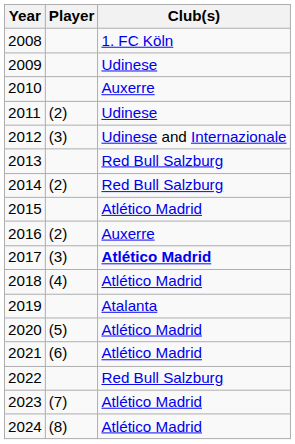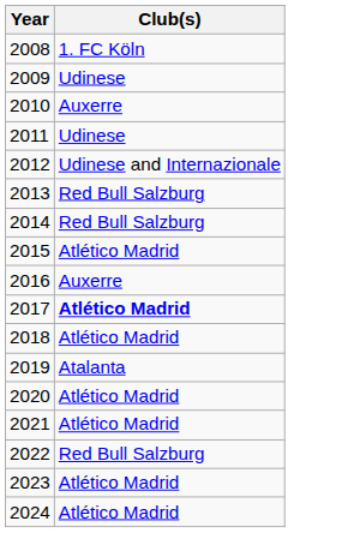 <table class="wikitable plainrowheaders sortable">
 <tr>
 <th>Year</th>
-<th>Player</th>
 <th>Club(s)</th>
 </tr>
 <tr>
 <td>2008</td>
-<td align=left></td>
 <td> <a href='#'>1. FC Köln</a></td>
 </tr>
 <tr>
 <td>2009</td>
-<td align=left></td>
 <td> <a href='#'>Udinese</a></td>
 </tr>
 <tr>
 <td>2010</td>
-<td align=left></td>
 <td> <a href='#'>Auxerre</a></td>
 </tr>
 <tr>
 <td>2011</td>
-<td align=left> (2)</td>
 <td> <a href='#'>Udinese</a></td>
 </tr>
 <tr>
 <td>2012</td>
-<td align=left> (3)</td>
 <td> <a href='#'>Udinese</a> and  <a href='#'>Internazionale</a></td>
 </tr>
 <tr>
 <td>2013</td>
-<td align=left></td>
 <td> <a href='#'>Red Bull Salzburg</a></td>
 </tr>
 <tr>
 <td>2014</td>
-<td align=left> (2)</td>
 <td> <a href='#'>Red Bull Salzburg</a></td>
 </tr>
 <tr>
 <td>2015</td>
-<td align=left></td>
 <td> <a href='#'>Atlético Madrid</a></td>
 </tr>
 <tr>
 <td>2016</td>
-<td align=left> (2)</td>
 <td> <a href='#'>Auxerre</a></td>
 </tr>
 <tr>
 <td>2017</td>
-<td align=left> (3)</td>
 <td><strong> <a href='#'>Atlético Madrid</a></strong></td>
 </tr>
 <tr>
 <td>2018</td>
-<td align=left> (4)</td>
 <td> <a href='#'>Atlético Madrid</a></td>
 </tr>
 <tr>
 <td>2019</td>
-<td align=left></td>
 <td> <a href='#'>Atalanta</a></td>
 </tr>
 <tr>
 <td>2020</td>
-<td align=left> (5)</td>
 <td> <a href='#'>Atlético Madrid</a></td>
 </tr>
 <tr>
 <td>2021</td>
-<td align=left> (6)</td>
 <td> <a href='#'>Atlético Madrid</a></td>
 </tr>
 <tr>
 <td>2022</td>
-<td align=left></td>
 <td> <a href='#'>Red Bull Salzburg</a></td>
 </tr>
 <tr>
 <td>2023</td>
-<td align=left> (7)</td>
 <td> <a href='#'>Atlético Madrid</a></td>
 </tr>
 <tr>
 <td>2024</td>
-<td align=left> (8)</td>
 <td> <a href='#'>Atlético Madrid</a></td>
 </tr>
 </table>
